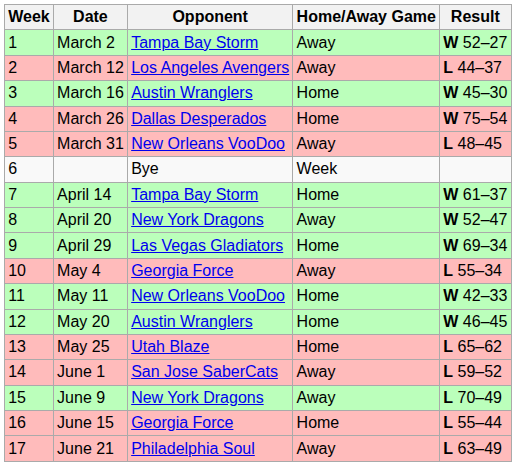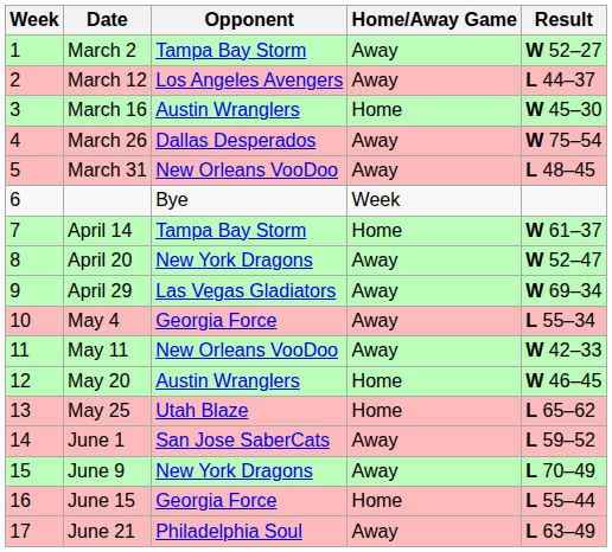 <table class="wikitable">
 <tr>
 <th>Week</th>
 <th>Date</th>
 <th>Opponent</th>
 <th>Home/Away Game</th>
 <th>Result</th>
 </tr>
 <tr bgcolor="bbffbb">
 <td>1</td>
 <td>March 2</td>
 <td><a href='#'>Tampa Bay Storm</a></td>
 <td>Away</td>
 <td><strong>W</strong> 52–27</td>
 </tr>
 <tr bgcolor="ffbbbb">
 <td>2</td>
 <td>March 12</td>
 <td><a href='#'>Los Angeles Avengers</a></td>
 <td>Away</td>
 <td><strong>L</strong> 44–37</td>
 </tr>
 <tr bgcolor="bbffbb">
 <td>3</td>
 <td>March 16</td>
 <td><a href='#'>Austin Wranglers</a></td>
 <td>Home</td>
 <td><strong>W</strong> 45–30</td>
 </tr>
 <tr bgcolor="ffbbbb">
 <td>4</td>
 <td>March 26</td>
 <td><a href='#'>Dallas Desperados</a></td>
-<td>Home</td>
+<td>Away</td>
 <td><strong>W</strong> 75–54</td>
 </tr>
 <tr bgcolor="ffbbbb">
 <td>5</td>
 <td>March 31</td>
 <td><a href='#'>New Orleans VooDoo</a></td>
 <td>Away</td>
 <td><strong>L</strong> 48–45</td>
 </tr>
 <tr>
 <td>6</td>
 <td></td>
 <td>Bye</td>
 <td>Week</td>
 </tr>
 <tr bgcolor="bbffbb">
 <td>7</td>
 <td>April 14</td>
 <td><a href='#'>Tampa Bay Storm</a></td>
 <td>Home</td>
 <td><strong>W</strong> 61–37</td>
 </tr>
 <tr bgcolor="bbffbb">
 <td>8</td>
 <td>April 20</td>
 <td><a href='#'>New York Dragons</a></td>
 <td>Away</td>
 <td><strong>W</strong> 52–47</td>
 </tr>
 <tr bgcolor="bbffbb">
 <td>9</td>
 <td>April 29</td>
 <td><a href='#'>Las Vegas Gladiators</a></td>
-<td>Home</td>
+<td>Away</td>
 <td><strong>W</strong> 69–34</td>
 </tr>
 <tr bgcolor="ffbbbb">
 <td>10</td>
 <td>May 4</td>
 <td><a href='#'>Georgia Force</a></td>
 <td>Away</td>
 <td><strong>L</strong> 55–34</td>
 </tr>
 <tr bgcolor="bbffbb">
 <td>11</td>
 <td>May 11</td>
 <td><a href='#'>New Orleans VooDoo</a></td>
-<td>Home</td>
+<td>Away</td>
 <td><strong>W</strong> 42–33</td>
 </tr>
 <tr bgcolor="bbffbb">
 <td>12</td>
 <td>May 20</td>
 <td><a href='#'>Austin Wranglers</a></td>
 <td>Home</td>
 <td><strong>W</strong> 46–45</td>
 </tr>
 <tr bgcolor="ffbbbb">
 <td>13</td>
 <td>May 25</td>
 <td><a href='#'>Utah Blaze</a></td>
 <td>Home</td>
 <td><strong>L</strong> 65–62</td>
 </tr>
 <tr bgcolor="ffbbbb">
 <td>14</td>
 <td>June 1</td>
 <td><a href='#'>San Jose SaberCats</a></td>
 <td>Away</td>
 <td><strong>L</strong> 59–52</td>
 </tr>
 <tr bgcolor="bbffbb">
 <td>15</td>
 <td>June 9</td>
 <td><a href='#'>New York Dragons</a></td>
 <td>Away</td>
 <td><strong>L</strong> 70–49</td>
 </tr>
 <tr bgcolor="ffbbbb">
 <td>16</td>
 <td>June 15</td>
 <td><a href='#'>Georgia Force</a></td>
 <td>Home</td>
 <td><strong>L</strong> 55–44</td>
 </tr>
 <tr bgcolor="ffbbbb">
 <td>17</td>
 <td>June 21</td>
 <td><a href='#'>Philadelphia Soul</a></td>
 <td>Away</td>
 <td><strong>L</strong> 63–49</td>
 </tr>
 </table>
